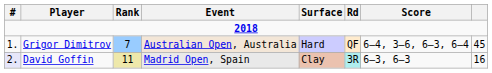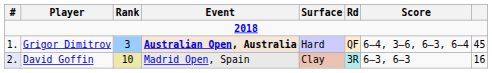 <table class="wikitable sortable">
 <tr>
 <th>#</th>
 <th>Player</th>
 <th>Rank</th>
 <th>Event</th>
 <th>Surface</th>
 <th>Rd</th>
 <th class=unsortable>Score</th>
 <th></th>
 </tr>
 <tr>
 <td colspan=8 style=text-align:center><strong><a href='#'>2018</a></strong></td>
 </tr>
 <tr>
 <td>1.</td>
 <td> <a href='#'>Grigor Dimitrov</a></td>
-<td bgcolor=99ccff style=text-align:center>7</td>
-<td bgcolor=f3e6d7><a href='#'>Australian Open</a>, Australia</td>
+<td bgcolor=99ccff style=text-align:center>3</td>
+<td bgcolor=f3e6d7><strong><a href='#'>Australian Open</a>, Australia</strong></td>
 <td bgcolor=ccccff>Hard</td>
 <td bgcolor=ffebcd>QF</td>
 <td>6–4, 3–6, 6–3, 6–4</td>
 <td style=text-align:center>45</td>
 </tr>
 <tr>
 <td style="background: lavender;">2.</td>
 <td> <a href='#'>David Goffin</a></td>
-<td bgcolor=eee8aa style=text-align:center>11</td>
+<td bgcolor=eee8aa style=text-align:center>10</td>
 <td bgcolor=e9e9e9><a href='#'>Madrid Open</a>, Spain</td>
 <td bgcolor=ebc2af>Clay</td>
 <td bgcolor=afeeee>3R</td>
 <td>6–3, 6–3</td>
 <td style=text-align:center>16</td>
 </tr>
 </table>
